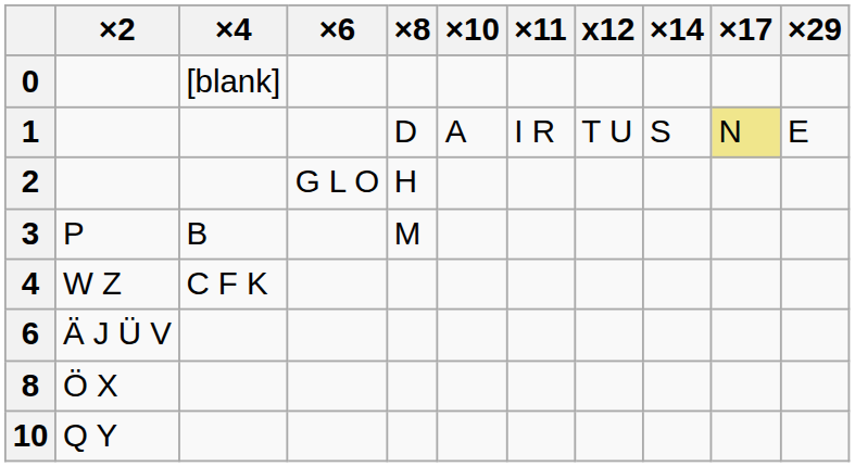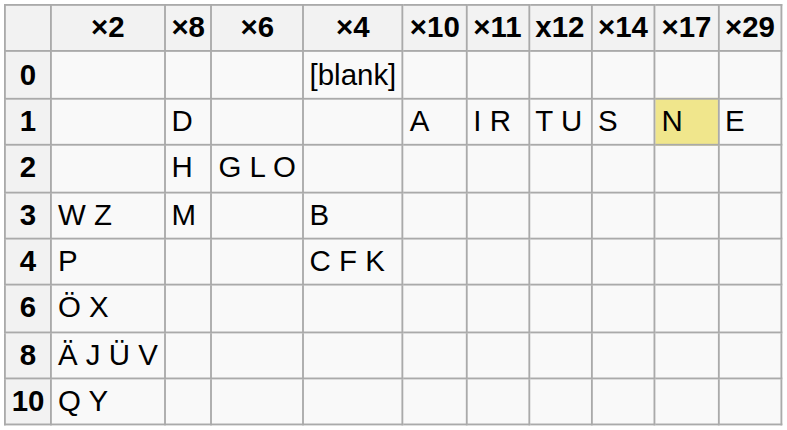 <table class="wikitable floatright">
 <tr>
 <th></th>
 <th>×2</th>
+<th>×8</th>
+<th>×6</th>
 <th>×4</th>
-<th>×6</th>
-<th>×8</th>
 <th>×10</th>
 <th>×11</th>
 <th>x12</th>
 <th>×14</th>
 <th>×17</th>
 <th>×29</th>
 </tr>
 <tr>
 <th>0</th>
 <td></td>
-<td>[blank]</td>
 <td></td>
 <td></td>
+<td>[blank]</td>
 <td></td>
 <td></td>
 <td></td>
 <td></td>
 <td></td>
 <td></td>
 </tr>
 <tr>
 <th>1</th>
 <td></td>
+<td>D</td>
 <td></td>
 <td></td>
-<td>D</td>
 <td>A</td>
 <td>I R</td>
 <td>T U</td>
 <td>S</td>
 <td style="background: khaki;">N</td>
 <td>E</td>
 </tr>
 <tr>
 <th>2</th>
 <td></td>
+<td>H</td>
+<td>G L O</td>
 <td></td>
-<td>G L O</td>
-<td>H</td>
 <td></td>
 <td></td>
 <td></td>
 <td></td>
 <td></td>
 <td></td>
 </tr>
 <tr>
 <th>3</th>
-<td>P</td>
+<td>W Z</td>
+<td>M</td>
+<td></td>
 <td>B</td>
-<td></td>
-<td>M</td>
 <td></td>
 <td></td>
 <td></td>
 <td></td>
 <td></td>
 <td></td>
 </tr>
 <tr>
 <th>4</th>
-<td>W Z</td>
-<td>C F K</td>
+<td>P</td>
 <td></td>
 <td></td>
+<td>C F K</td>
 <td></td>
 <td></td>
 <td></td>
 <td></td>
 <td></td>
 <td></td>
 </tr>
 <tr>
 <th>6</th>
-<td>Ä J Ü V</td>
+<td>Ö X</td>
 <td></td>
 <td></td>
 <td></td>
 <td></td>
 <td></td>
 <td></td>
 <td></td>
 <td></td>
 <td></td>
 </tr>
 <tr>
 <th>8</th>
-<td>Ö X</td>
+<td>Ä J Ü V</td>
 <td></td>
 <td></td>
 <td></td>
 <td></td>
 <td></td>
 <td></td>
 <td></td>
 <td></td>
 <td></td>
 </tr>
 <tr>
 <th>10</th>
 <td>Q Y</td>
 <td></td>
 <td></td>
 <td></td>
 <td></td>
 <td></td>
 <td></td>
 <td></td>
 <td></td>
 <td></td>
 </tr>
 </table>
